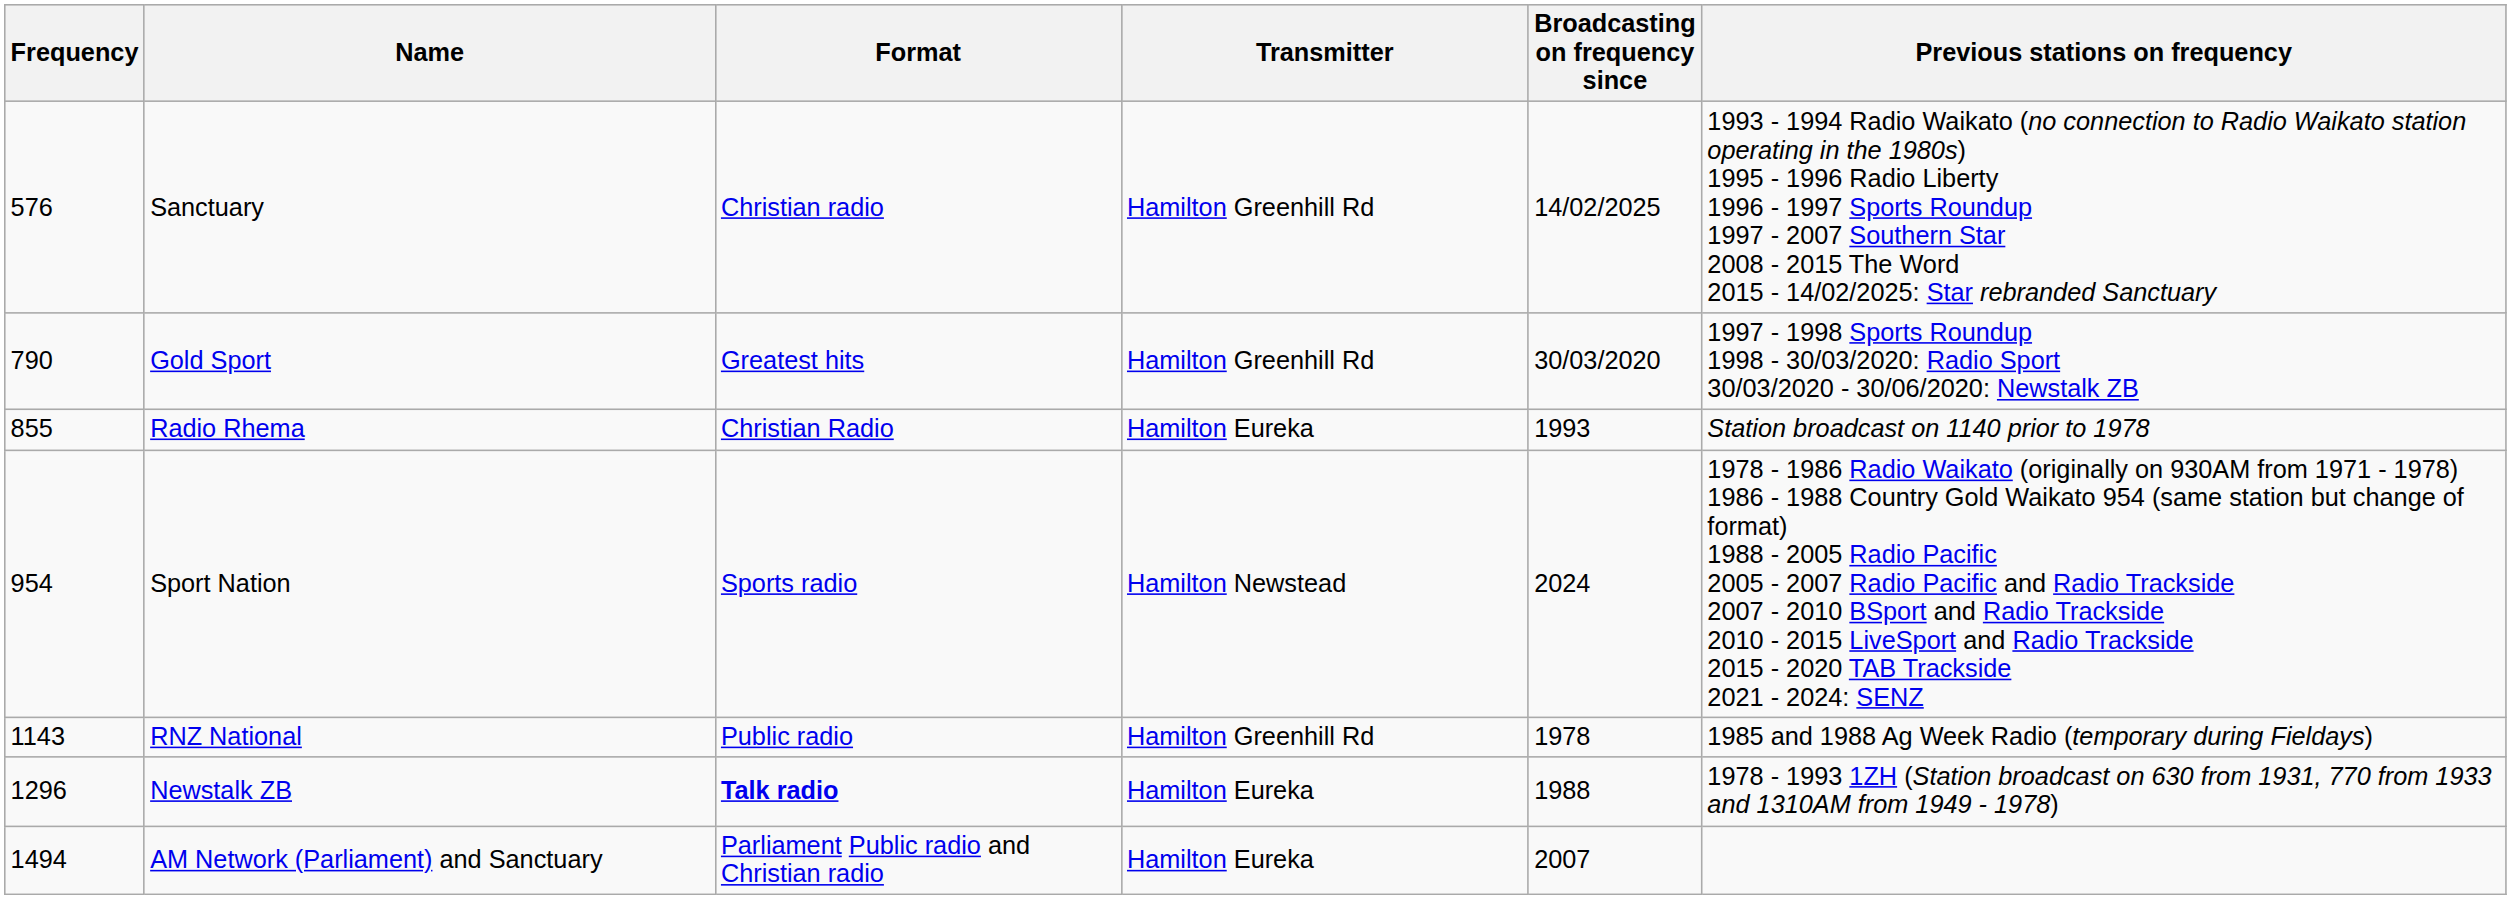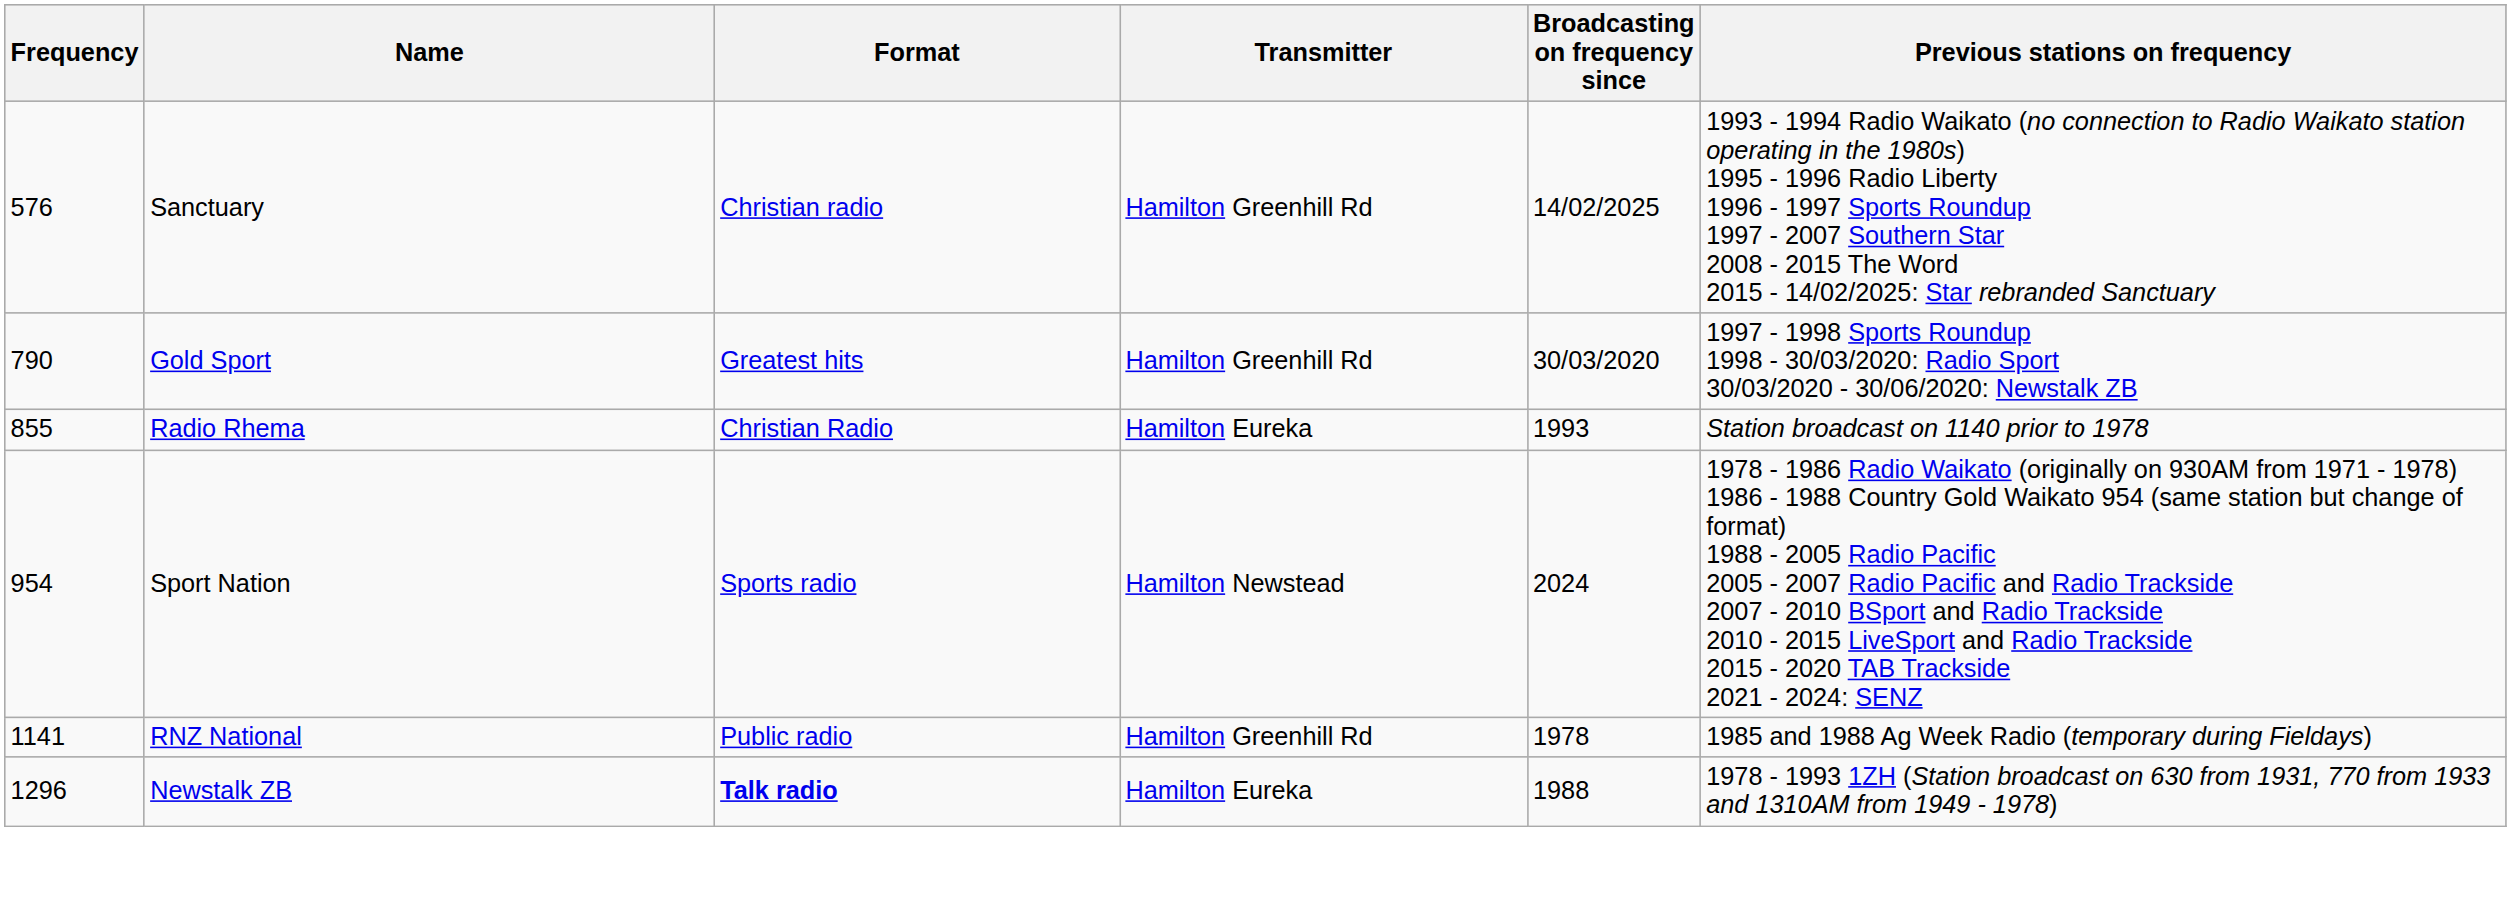 <table class="wikitable sortable" width="100%">
 <tr>
 <th scope="col" style="width: 4%">Frequency<br></th>
 <th scope="col" style="width: 24%">Name</th>
 <th scope="col" style="width: 17%">Format</th>
 <th scope="col" style="width: 17%">Transmitter</th>
 <th scope="col" style="width: 4%">Broadcasting on frequency since</th>
 <th scope="col" style="width: 36%" class="unsortable">Previous stations on frequency</th>
 </tr>
 <tr>
 <td>576</td>
 <td>Sanctuary</td>
 <td><a href='#'>Christian radio</a></td>
 <td><a href='#'>Hamilton</a> Greenhill Rd</td>
 <td>14/02/2025</td>
 <td>1993 - 1994 Radio Waikato (<em>no connection to Radio Waikato station operating in the 1980s</em>) <br> 1995 - 1996 Radio Liberty <br> 1996 - 1997 <a href='#'>Sports Roundup</a> <br> 1997 - 2007 <a href='#'>Southern Star</a> <br>2008 - 2015 The Word <br> 2015 - 14/02/2025: <a href='#'>Star</a> <em>rebranded Sanctuary</em></td>
 </tr>
 <tr>
 <td>790</td>
 <td><a href='#'>Gold Sport</a></td>
 <td><a href='#'>Greatest hits</a></td>
 <td><a href='#'>Hamilton</a> Greenhill Rd</td>
 <td>30/03/2020</td>
 <td>1997 - 1998 <a href='#'>Sports Roundup</a> <br> 1998 - 30/03/2020: <a href='#'>Radio Sport</a> <br> 30/03/2020 - 30/06/2020: <a href='#'>Newstalk ZB</a></td>
 </tr>
 <tr>
 <td>855</td>
 <td><a href='#'>Radio Rhema</a></td>
 <td><a href='#'>Christian Radio</a></td>
 <td><a href='#'>Hamilton</a> Eureka</td>
 <td>1993</td>
 <td><em>Station broadcast on 1140 prior to 1978</em></td>
 </tr>
 <tr>
 <td>954</td>
 <td>Sport Nation</td>
 <td><a href='#'>Sports radio</a></td>
 <td><a href='#'>Hamilton</a> Newstead</td>
 <td>2024</td>
 <td>1978 - 1986 <a href='#'>Radio Waikato</a> (originally on 930AM from 1971 - 1978) <br> 1986 - 1988 Country Gold Waikato 954 (same station but change of format) <br>  1988 - 2005 <a href='#'>Radio Pacific</a> <br>  2005 - 2007 <a href='#'>Radio Pacific</a> and <a href='#'>Radio Trackside</a> <br> 2007 - 2010 <a href='#'>BSport</a> and <a href='#'>Radio Trackside</a> <br> 2010 - 2015 <a href='#'>LiveSport</a> and <a href='#'>Radio Trackside</a> <br> 2015 - 2020 <a href='#'>TAB Trackside</a> <br> 2021 - 2024: <a href='#'>SENZ</a></td>
 </tr>
 <tr>
-<td>1143</td>
+<td>1141</td>
 <td><a href='#'>RNZ National</a></td>
 <td><a href='#'>Public radio</a></td>
 <td><a href='#'>Hamilton</a> Greenhill Rd</td>
 <td>1978</td>
 <td>1985 and 1988 Ag Week Radio (<em>temporary during Fieldays</em>)</td>
 </tr>
 <tr>
 <td>1296</td>
 <td><a href='#'>Newstalk ZB</a></td>
 <td><strong><a href='#'>Talk radio</a></strong></td>
 <td><a href='#'>Hamilton</a> Eureka</td>
 <td>1988</td>
 <td>1978 - 1993 <a href='#'>1ZH</a> (<em>Station broadcast on 630 from 1931, 770 from 1933 and 1310AM from 1949 - 1978</em>)</td>
 </tr>
-<tr>
-<td>1494</td>
-<td><a href='#'>AM Network (Parliament)</a> and Sanctuary</td>
-<td><a href='#'>Parliament</a> <a href='#'>Public radio</a> and <a href='#'>Christian radio</a></td>
-<td><a href='#'>Hamilton</a> Eureka</td>
-<td>2007</td>
-<td></td>
-</tr>
 </table>
